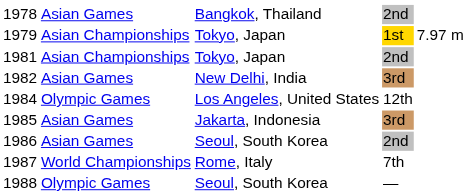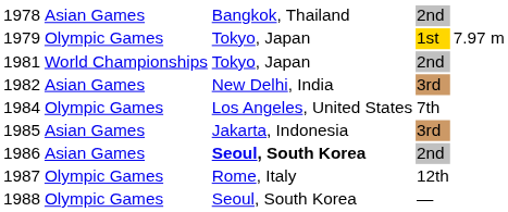 <table>
 <tr>
 <td>1978</td>
 <td><a href='#'>Asian Games</a></td>
 <td><a href='#'>Bangkok</a>, Thailand</td>
 <td bgcolor="silver">2nd</td>
 <td></td>
 </tr>
 <tr>
 <td>1979</td>
-<td><a href='#'>Asian Championships</a></td>
+<td><a href='#'>Olympic Games</a></td>
 <td><a href='#'>Tokyo</a>, Japan</td>
 <td bgcolor="gold">1st</td>
 <td>7.97 m </td>
 </tr>
 <tr>
 <td>1981</td>
-<td><a href='#'>Asian Championships</a></td>
+<td><a href='#'>World Championships</a></td>
 <td><a href='#'>Tokyo</a>, Japan</td>
 <td bgcolor="silver">2nd</td>
 <td></td>
 </tr>
 <tr>
 <td>1982</td>
 <td><a href='#'>Asian Games</a></td>
 <td><a href='#'>New Delhi</a>, India</td>
 <td bgcolor="cc9966">3rd</td>
 <td></td>
 </tr>
 <tr>
 <td>1984</td>
 <td><a href='#'>Olympic Games</a></td>
 <td><a href='#'>Los Angeles</a>, United States</td>
-<td>12th</td>
+<td>7th</td>
 <td></td>
 </tr>
 <tr>
 <td>1985</td>
 <td><a href='#'>Asian Games</a></td>
 <td><a href='#'>Jakarta</a>, Indonesia</td>
 <td bgcolor="cc9966">3rd</td>
 <td></td>
 </tr>
 <tr>
 <td>1986</td>
 <td><a href='#'>Asian Games</a></td>
-<td><a href='#'>Seoul</a>, South Korea</td>
+<td><strong><a href='#'>Seoul</a>, South Korea</strong></td>
 <td bgcolor="silver">2nd</td>
 <td></td>
 </tr>
 <tr>
 <td>1987</td>
-<td><a href='#'>World Championships</a></td>
+<td><a href='#'>Olympic Games</a></td>
 <td><a href='#'>Rome</a>, Italy</td>
-<td>7th</td>
+<td>12th</td>
 <td></td>
 </tr>
 <tr>
 <td>1988</td>
 <td><a href='#'>Olympic Games</a></td>
 <td><a href='#'>Seoul</a>, South Korea</td>
 <td>—</td>
 <td></td>
 </tr>
 </table>
